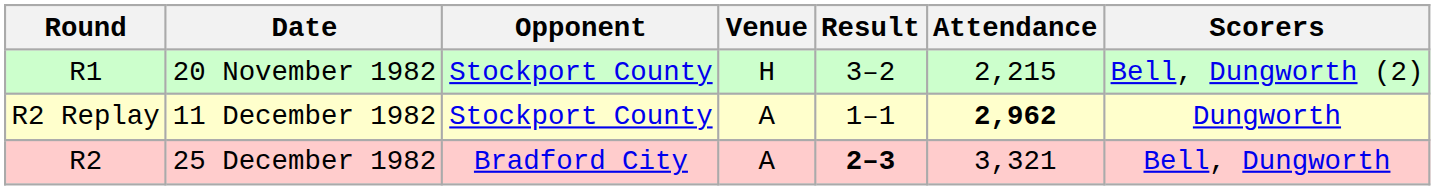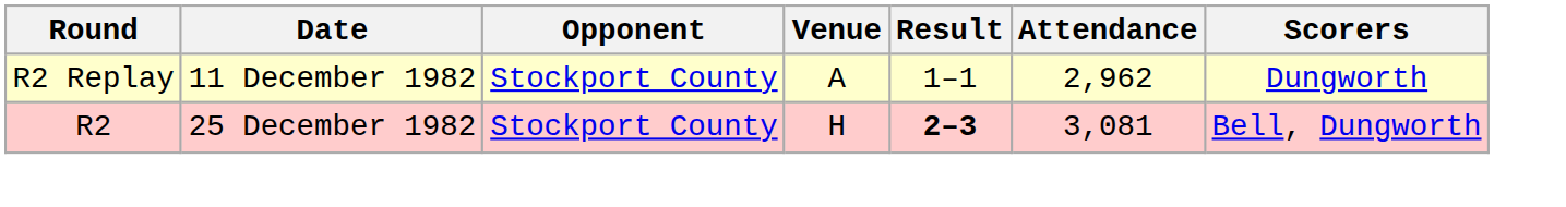 <table class="wikitable" style="font-size:100%; text-align:center">
 <tr>
 <th>Round</th>
 <th>Date</th>
 <th>Opponent</th>
 <th>Venue</th>
 <th>Result</th>
 <th>Attendance</th>
 <th>Scorers</th>
 </tr>
-<tr style="background-color: #CCFFCC;">
-<td>R1</td>
-<td>20 November 1982</td>
-<td><a href='#'>Stockport County</a></td>
-<td>H</td>
-<td>3–2</td>
-<td>2,215</td>
-<td><a href='#'>Bell</a>, <a href='#'>Dungworth</a> (2)</td>
-</tr>
 <tr style="background-color: #FFFFCC;">
 <td>R2 Replay</td>
 <td>11 December 1982</td>
 <td><a href='#'>Stockport County</a></td>
 <td>A</td>
 <td>1–1</td>
-<td><strong>2,962</strong></td>
+<td>2,962</td>
 <td><a href='#'>Dungworth</a></td>
 </tr>
 <tr style="background-color: #FFCCCC;">
 <td>R2</td>
 <td>25 December 1982</td>
-<td><a href='#'>Bradford City</a></td>
-<td>A</td>
+<td><a href='#'>Stockport County</a></td>
+<td>H</td>
 <td><strong>2–3</strong></td>
-<td>3,321</td>
+<td>3,081</td>
 <td><a href='#'>Bell</a>, <a href='#'>Dungworth</a></td>
 </tr>
 </table>
